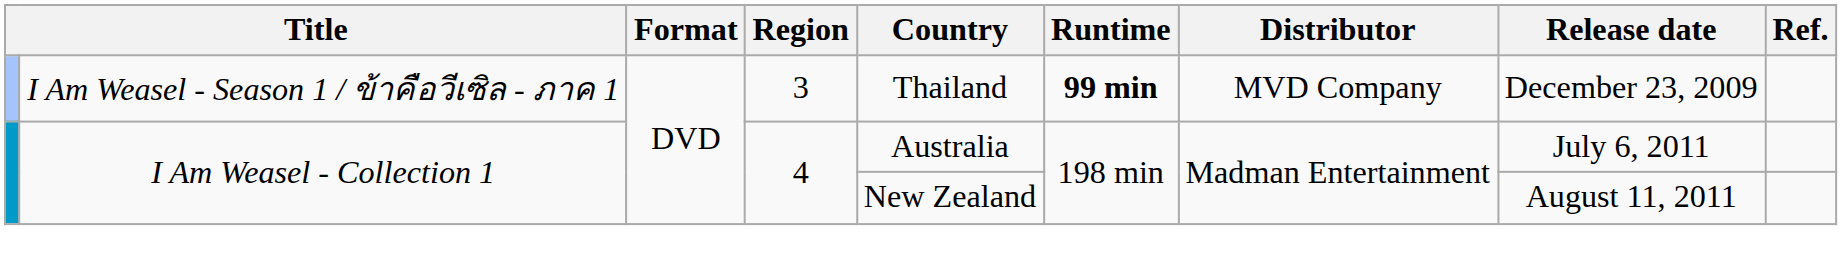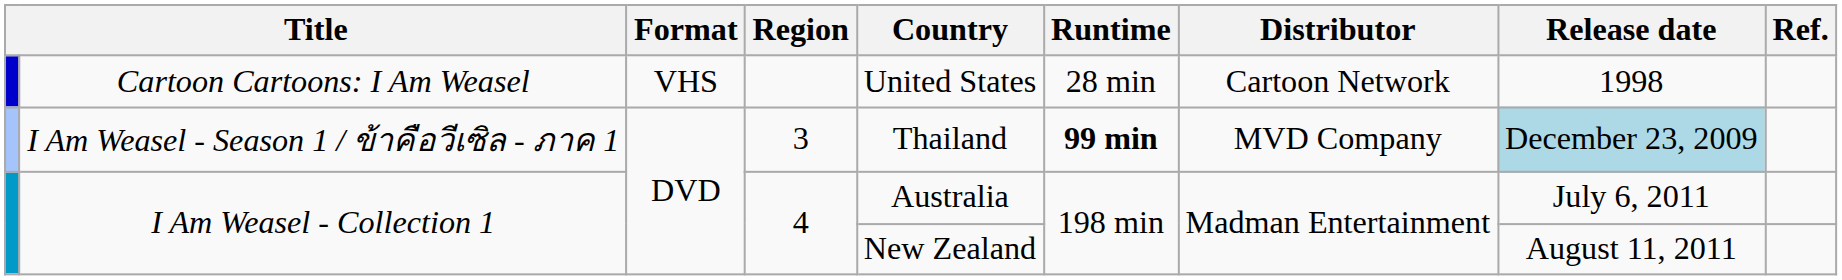 <table class="wikitable" style="text-align:center;">
 <tr>
 <th colspan="2">Title</th>
 <th>Format</th>
 <th>Region</th>
 <th>Country</th>
 <th>Runtime</th>
 <th>Distributor</th>
 <th>Release date</th>
 <th>Ref.</th>
 </tr>
 <tr>
+<td bgcolor="#0000CD" height="10px"></td>
+<td><em>Cartoon Cartoons: I Am Weasel</em></td>
+<td>VHS</td>
+<td></td>
+<td>United States</td>
+<td>28 min</td>
+<td>Cartoon Network</td>
+<td>1998</td>
+<td></td>
+</tr>
+<tr>
 <td bgcolor="#a5c4fb" height="10px"></td>
 <td><em>I Am Weasel - Season 1 / ข้าคือวีเซิล - ภาค 1</em></td>
 <td rowspan="3">DVD</td>
 <td>3</td>
 <td>Thailand</td>
 <td><strong>99 min</strong></td>
 <td>MVD Company</td>
-<td>December 23, 2009</td>
+<td style="background: lightblue;">December 23, 2009</td>
 <td></td>
 </tr>
 <tr>
 <td bgcolor="#009ac8" height="10px" rowspan="2"></td>
 <td rowspan="2"><em>I Am Weasel - Collection 1</em></td>
 <td rowspan="2">4</td>
 <td>Australia</td>
 <td rowspan="2">198 min</td>
 <td rowspan="2">Madman Entertainment</td>
 <td>July 6, 2011</td>
 <td></td>
 </tr>
 <tr>
 <td>New Zealand</td>
 <td>August 11, 2011</td>
 <td></td>
 </tr>
 </table>
